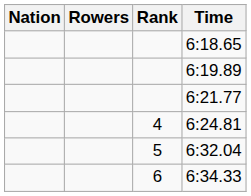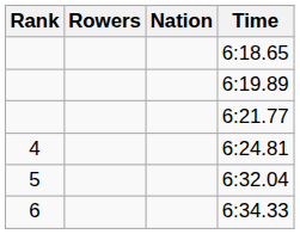 <table class="wikitable sortable" style="text-align:center">
 <tr>
+<th>Rank</th>
+<th>Rowers</th>
 <th>Nation</th>
-<th>Rowers</th>
-<th>Rank</th>
 <th>Time</th>
 </tr>
 <tr>
+<td></td>
+<td align=left data-sort-value="Bußert, Karl-Heinz"></td>
 <td align=left></td>
-<td align=left data-sort-value="Bußert, Karl-Heinz"></td>
-<td></td>
 <td>6:18.65</td>
 </tr>
 <tr>
+<td></td>
+<td align=left data-sort-value="Butkus, Vytautas"></td>
 <td align=left></td>
-<td align=left data-sort-value="Butkus, Vytautas"></td>
-<td></td>
 <td>6:19.89</td>
 </tr>
 <tr>
+<td></td>
+<td align=left data-sort-value="Hellebrand, Jaroslav"></td>
 <td align=left></td>
-<td align=left data-sort-value="Hellebrand, Jaroslav"></td>
-<td></td>
 <td>6:21.77</td>
 </tr>
 <tr>
+<td>4</td>
+<td align=left data-sort-value="Gentsch, Michael"></td>
 <td align=left></td>
-<td align=left data-sort-value="Gentsch, Michael"></td>
-<td>4</td>
 <td>6:24.81</td>
 </tr>
 <tr>
+<td>5</td>
+<td align=left data-sort-value="Gerzilov, Eftim"></td>
 <td align=left></td>
-<td align=left data-sort-value="Gerzilov, Eftim"></td>
-<td>5</td>
 <td>6:32.04</td>
 </tr>
 <tr>
+<td>6</td>
+<td align=left data-sort-value="Cortes, Peter"></td>
 <td align=left></td>
-<td align=left data-sort-value="Cortes, Peter"></td>
-<td>6</td>
 <td>6:34.33</td>
 </tr>
 </table>
